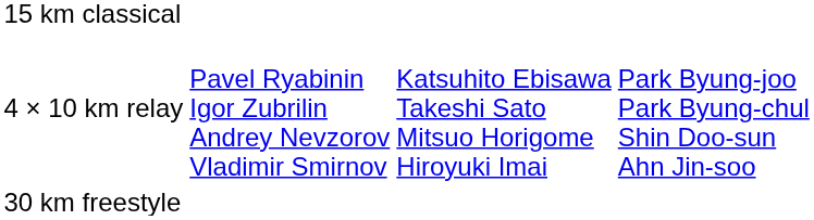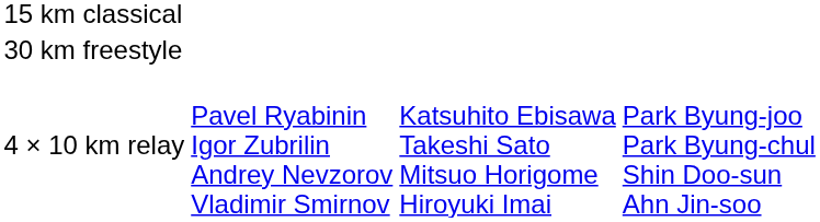 <table>
 <tr>
 <td>15 km classical<br></td>
+<td></td>
+<td></td>
+<td></td>
+</tr>
+<tr>
+<td>30 km freestyle<br></td>
 <td></td>
 <td></td>
 <td></td>
 </tr>
 <tr>
 <td>4 × 10 km relay<br></td>
 <td><br><a href='#'>Pavel Ryabinin</a><br><a href='#'>Igor Zubrilin</a><br><a href='#'>Andrey Nevzorov</a><br><a href='#'>Vladimir Smirnov</a></td>
 <td><br><a href='#'>Katsuhito Ebisawa</a><br><a href='#'>Takeshi Sato</a><br><a href='#'>Mitsuo Horigome</a><br><a href='#'>Hiroyuki Imai</a></td>
 <td><br><a href='#'>Park Byung-joo</a><br><a href='#'>Park Byung-chul</a><br><a href='#'>Shin Doo-sun</a><br><a href='#'>Ahn Jin-soo</a></td>
 </tr>
-<tr>
-<td>30 km freestyle<br></td>
-<td></td>
-<td></td>
-<td></td>
-</tr>
 </table>
